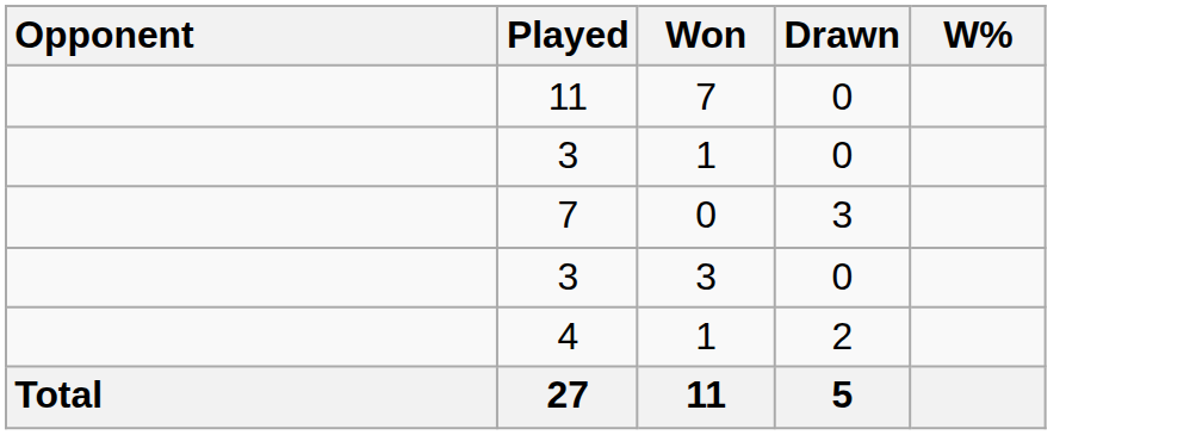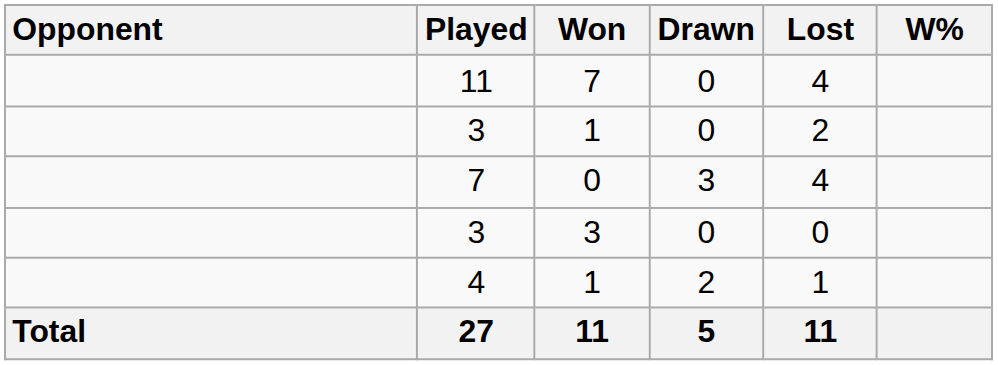 <table class="wikitable sortable" style="text-align:center;">
 <tr>
 <th style="width:200px; text-align:left;">Opponent</th>
 <th style="width:50px;">Played</th>
 <th style="width:50px;">Won</th>
 <th style="width:50px;">Drawn</th>
+<th style="width:50px;">Lost</th>
 <th style="width:50px;">W%</th>
 </tr>
 <tr>
 <td style="text-align:left;"><strong></strong></td>
 <td>11</td>
 <td>7</td>
 <td>0</td>
+<td>4</td>
 <td></td>
 </tr>
 <tr>
 <td style="text-align:left;"><strong></strong></td>
 <td>3</td>
 <td>1</td>
 <td>0</td>
+<td>2</td>
 <td></td>
 </tr>
 <tr>
 <td style="text-align:left;"><strong></strong></td>
 <td>7</td>
 <td>0</td>
 <td>3</td>
+<td>4</td>
 <td></td>
 </tr>
 <tr>
 <td style="text-align:left;"><strong></strong></td>
 <td>3</td>
 <td>3</td>
+<td>0</td>
 <td>0</td>
 <td></td>
 </tr>
 <tr>
 <td style="text-align:left;"><strong></strong></td>
 <td>4</td>
 <td>1</td>
 <td>2</td>
+<td>1</td>
 <td></td>
 </tr>
 <tr>
 <th style="text-align:left;"><strong>Total</strong></th>
 <th>27</th>
 <th>11</th>
 <th>5</th>
+<th>11</th>
 <th></th>
 </tr>
 </table>
